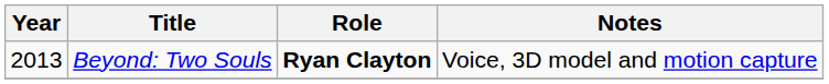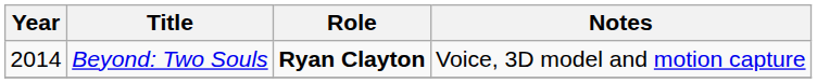 <table class="wikitable sortable">
 <tr>
 <th>Year</th>
 <th>Title</th>
 <th>Role</th>
 <th class="unsortable">Notes</th>
 </tr>
 <tr>
-<td>2013</td>
+<td>2014</td>
 <td><em><a href='#'>Beyond: Two Souls</a></em></td>
 <td><strong>Ryan Clayton</strong></td>
 <td>Voice, 3D model and <a href='#'>motion capture</a></td>
 </tr>
 <tr>
 </tr>
 </table>
